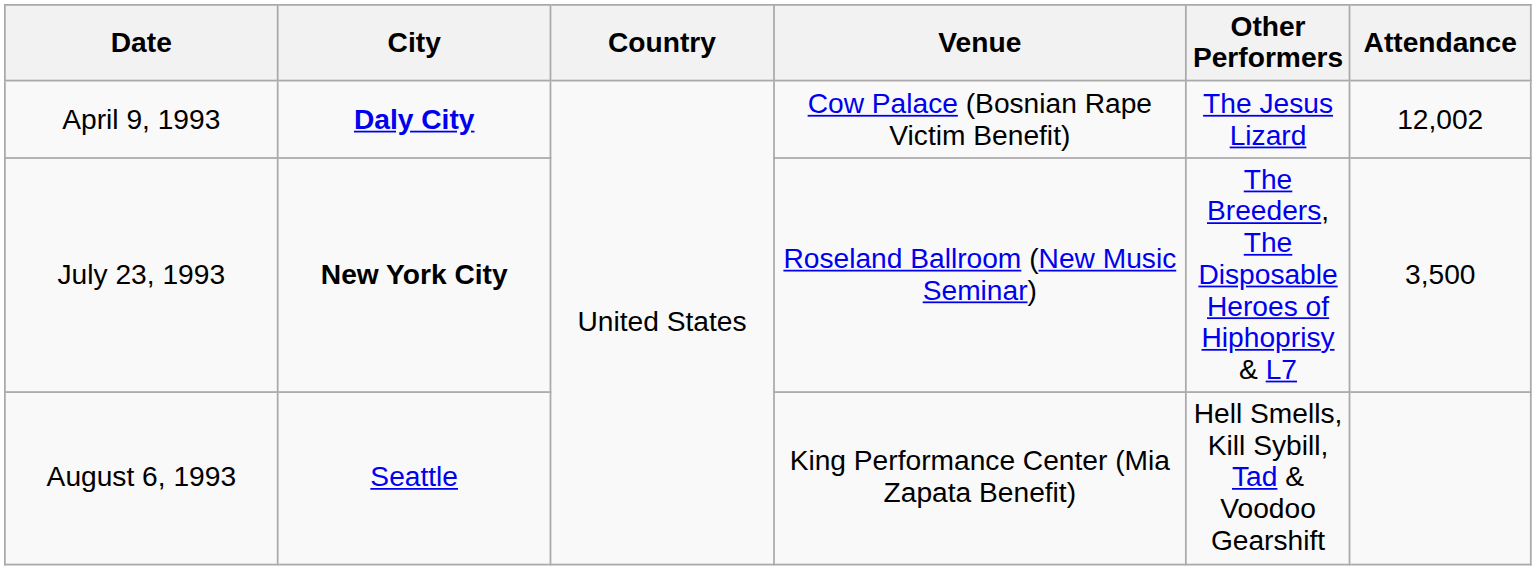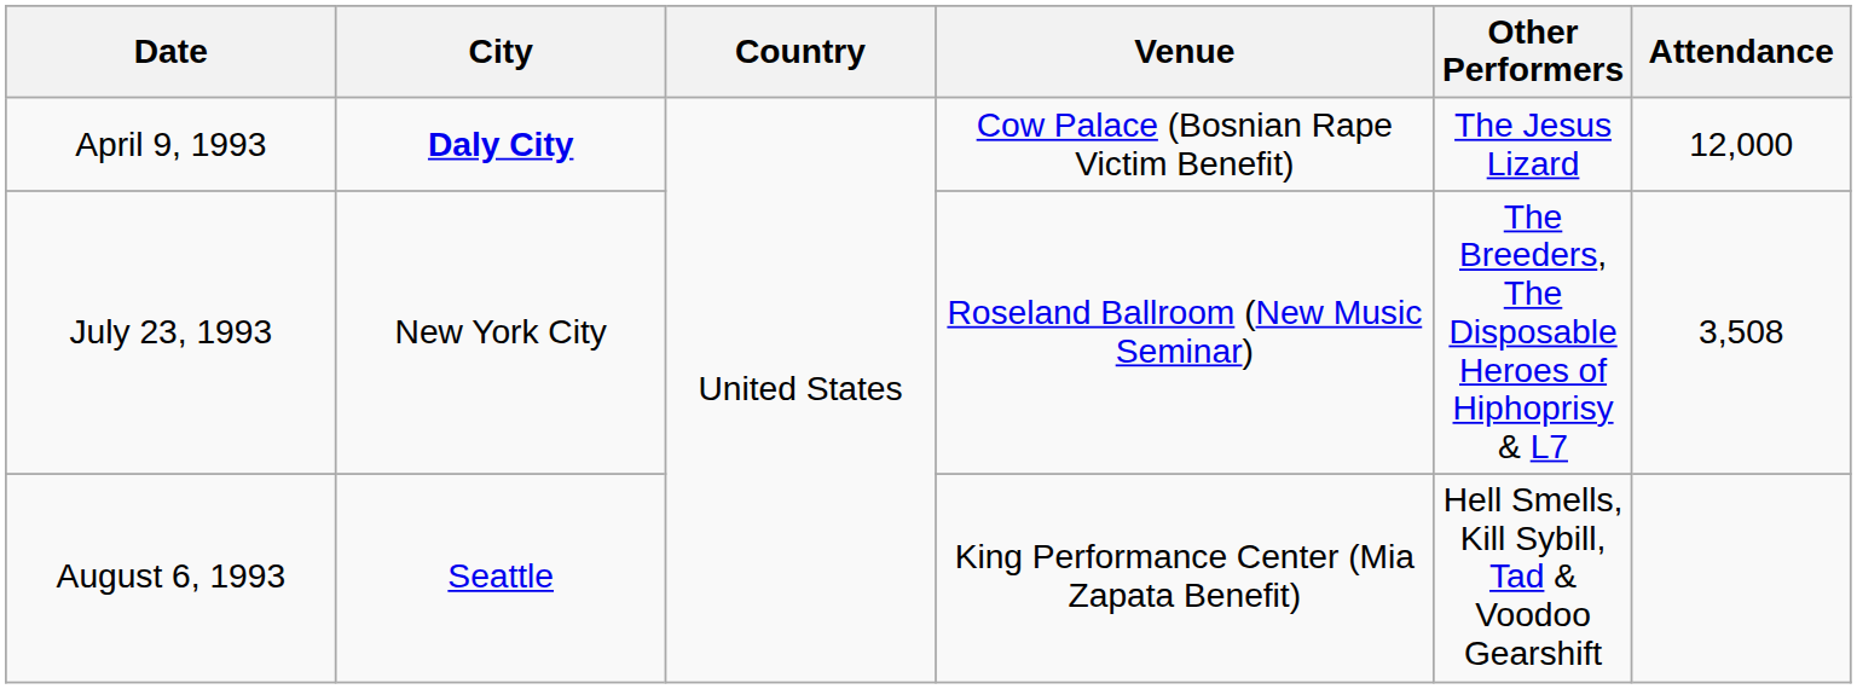 <table class="wikitable" style="text-align:center;">
 <tr>
 <th style="width:200px;">Date</th>
 <th style="width:200px;">City</th>
 <th style="width:150px;">Country</th>
 <th style="width:300px;">Venue</th>
 <th>Other Performers</th>
 <th style="width:100px;">Attendance</th>
 </tr>
 <tr>
 <td>April 9, 1993</td>
 <td><strong><a href='#'>Daly City</a></strong></td>
 <td rowspan="3">United States</td>
 <td><a href='#'>Cow Palace</a> (Bosnian Rape Victim Benefit)</td>
 <td><a href='#'>The Jesus Lizard</a></td>
-<td>12,002</td>
+<td>12,000</td>
 </tr>
 <tr>
 <td>July 23, 1993</td>
-<td><strong>New York City</strong></td>
+<td>New York City</td>
 <td><a href='#'>Roseland Ballroom</a> (<a href='#'>New Music Seminar</a>)</td>
 <td><a href='#'>The Breeders</a>, <a href='#'>The Disposable Heroes of Hiphoprisy</a> & <a href='#'>L7</a></td>
-<td>3,500</td>
+<td>3,508</td>
 </tr>
 <tr>
 <td>August 6, 1993</td>
 <td><a href='#'>Seattle</a></td>
 <td>King Performance Center (Mia Zapata Benefit)</td>
 <td>Hell Smells, Kill Sybill, <a href='#'>Tad</a> & Voodoo Gearshift</td>
 <td></td>
 </tr>
 </table>
